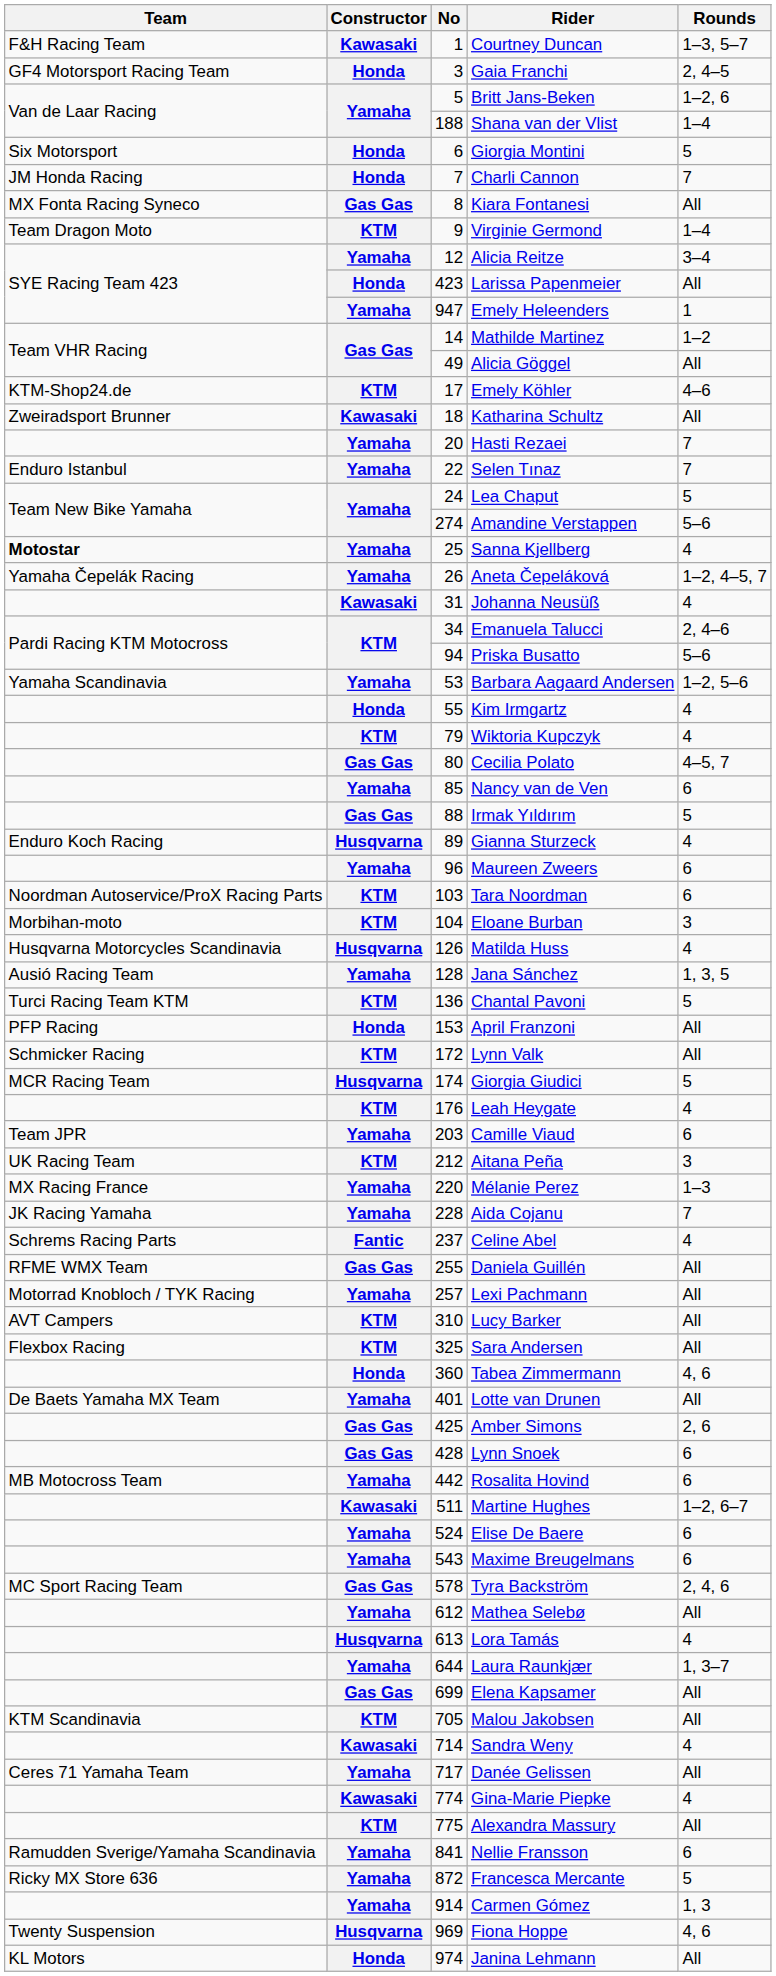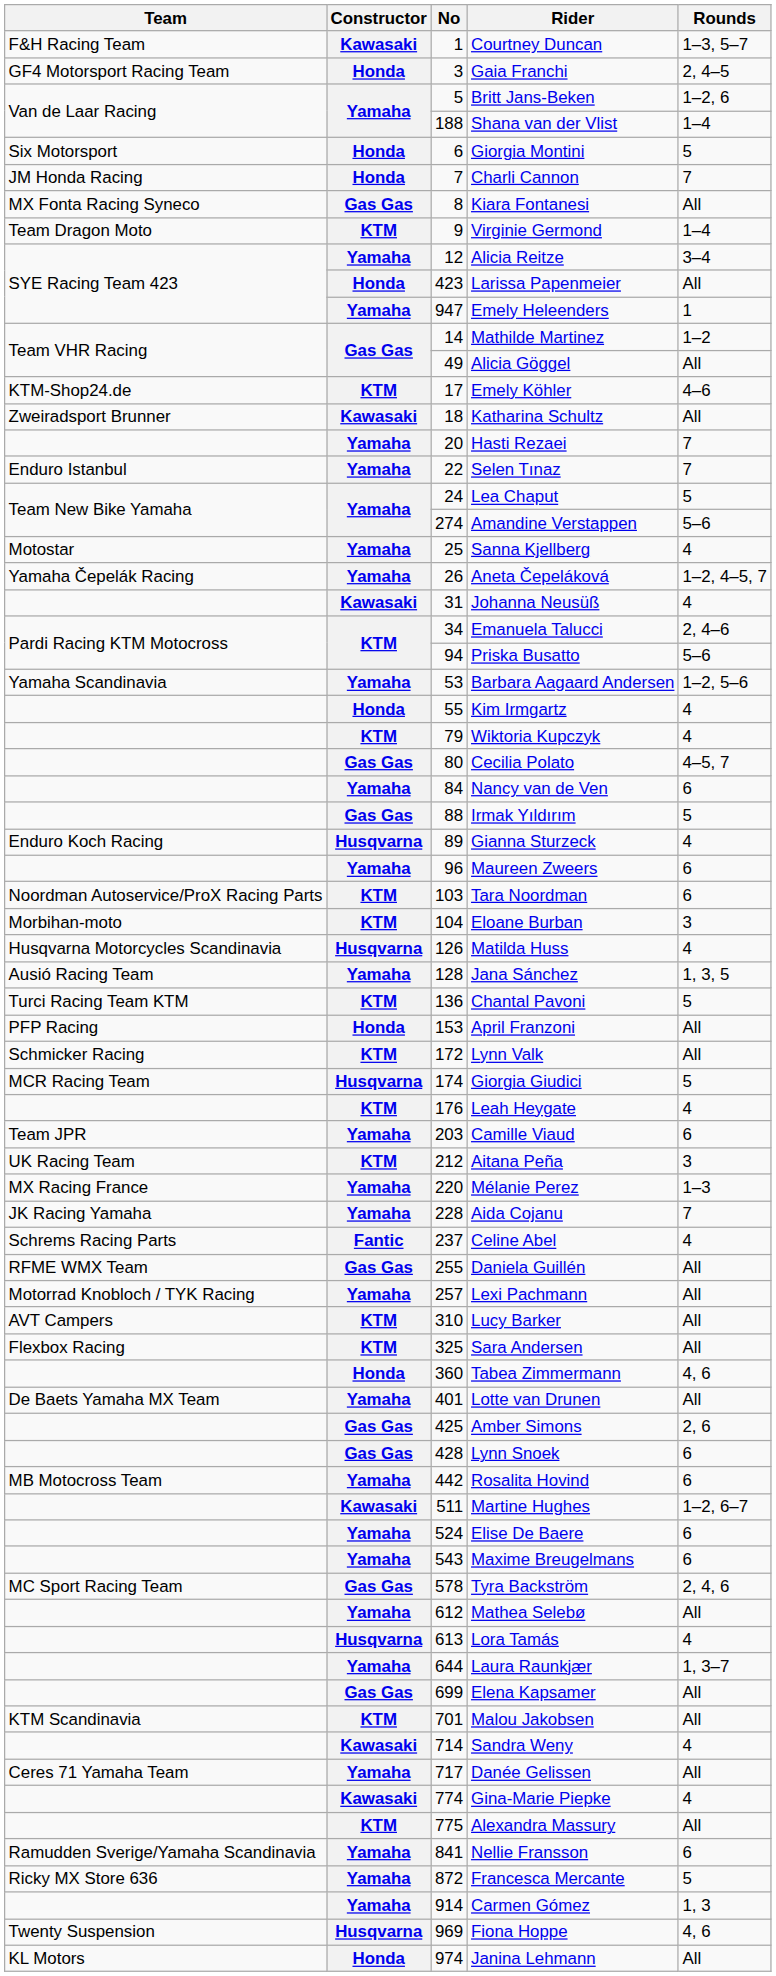 <table class="wikitable" style="font-size: 85%;">
 <tr>
 <th>Team</th>
 <th>Constructor</th>
 <th>No</th>
 <th>Rider</th>
 <th>Rounds</th>
 </tr>
 <tr>
 <td>F&H Racing Team</td>
 <th><a href='#'>Kawasaki</a></th>
 <td align="right">1</td>
 <td> <a href='#'>Courtney Duncan</a></td>
 <td>1–3, 5–7</td>
 </tr>
 <tr>
 <td>GF4 Motorsport Racing Team</td>
 <th><a href='#'>Honda</a></th>
 <td align="right">3</td>
 <td> <a href='#'>Gaia Franchi</a></td>
 <td>2, 4–5</td>
 </tr>
 <tr>
 <td rowspan=2>Van de Laar Racing</td>
 <th rowspan=2><a href='#'>Yamaha</a></th>
 <td align="right">5</td>
 <td> <a href='#'>Britt Jans-Beken</a></td>
 <td>1–2, 6</td>
 </tr>
 <tr>
 <td align="right">188</td>
 <td> <a href='#'>Shana van der Vlist</a></td>
 <td>1–4</td>
 </tr>
 <tr>
 <td>Six Motorsport</td>
 <th><a href='#'>Honda</a></th>
 <td align="right">6</td>
 <td> <a href='#'>Giorgia Montini</a></td>
 <td>5</td>
 </tr>
 <tr>
 <td>JM Honda Racing</td>
 <th><a href='#'>Honda</a></th>
 <td align="right">7</td>
 <td> <a href='#'>Charli Cannon</a></td>
 <td>7</td>
 </tr>
 <tr>
 <td>MX Fonta Racing Syneco</td>
 <th><a href='#'>Gas Gas</a></th>
 <td align="right">8</td>
 <td> <a href='#'>Kiara Fontanesi</a></td>
 <td>All</td>
 </tr>
 <tr>
 <td>Team Dragon Moto</td>
 <th><a href='#'>KTM</a></th>
 <td align="right">9</td>
 <td> <a href='#'>Virginie Germond</a></td>
 <td>1–4</td>
 </tr>
 <tr>
 <td rowspan=3>SYE Racing Team 423</td>
 <th><a href='#'>Yamaha</a></th>
 <td align="right">12</td>
 <td> <a href='#'>Alicia Reitze</a></td>
 <td>3–4</td>
 </tr>
 <tr>
 <th><a href='#'>Honda</a></th>
 <td align="right">423</td>
 <td> <a href='#'>Larissa Papenmeier</a></td>
 <td>All</td>
 </tr>
 <tr>
 <th><a href='#'>Yamaha</a></th>
 <td align="right">947</td>
 <td> <a href='#'>Emely Heleenders</a></td>
 <td>1</td>
 </tr>
 <tr>
 <td rowspan=2>Team VHR Racing</td>
 <th rowspan=2><a href='#'>Gas Gas</a></th>
 <td align="right">14</td>
 <td> <a href='#'>Mathilde Martinez</a></td>
 <td>1–2</td>
 </tr>
 <tr>
 <td align="right">49</td>
 <td> <a href='#'>Alicia Göggel</a></td>
 <td>All</td>
 </tr>
 <tr>
 <td>KTM-Shop24.de</td>
 <th><a href='#'>KTM</a></th>
 <td align="right">17</td>
 <td> <a href='#'>Emely Köhler</a></td>
 <td>4–6</td>
 </tr>
 <tr>
 <td>Zweiradsport Brunner</td>
 <th><a href='#'>Kawasaki</a></th>
 <td align="right">18</td>
 <td> <a href='#'>Katharina Schultz</a></td>
 <td>All</td>
 </tr>
 <tr>
 <td></td>
 <th><a href='#'>Yamaha</a></th>
 <td align="right">20</td>
 <td> <a href='#'>Hasti Rezaei</a></td>
 <td>7</td>
 </tr>
 <tr>
 <td>Enduro Istanbul</td>
 <th><a href='#'>Yamaha</a></th>
 <td align="right">22</td>
 <td> <a href='#'>Selen Tınaz</a></td>
 <td>7</td>
 </tr>
 <tr>
 <td rowspan=2>Team New Bike Yamaha</td>
 <th rowspan=2><a href='#'>Yamaha</a></th>
 <td align="right">24</td>
 <td> <a href='#'>Lea Chaput</a></td>
 <td>5</td>
 </tr>
 <tr>
 <td align="right">274</td>
 <td> <a href='#'>Amandine Verstappen</a></td>
 <td>5–6</td>
 </tr>
 <tr>
-<td><strong>Motostar</strong></td>
+<td>Motostar</td>
 <th><a href='#'>Yamaha</a></th>
 <td align="right">25</td>
 <td> <a href='#'>Sanna Kjellberg</a></td>
 <td>4</td>
 </tr>
 <tr>
 <td>Yamaha Čepelák Racing</td>
 <th><a href='#'>Yamaha</a></th>
 <td align="right">26</td>
 <td> <a href='#'>Aneta Čepeláková</a></td>
 <td>1–2, 4–5, 7</td>
 </tr>
 <tr>
 <td></td>
 <th><a href='#'>Kawasaki</a></th>
 <td align="right">31</td>
 <td> <a href='#'>Johanna Neusüß</a></td>
 <td>4</td>
 </tr>
 <tr>
 <td rowspan=2>Pardi Racing KTM Motocross</td>
 <th rowspan=2><a href='#'>KTM</a></th>
 <td align="right">34</td>
 <td> <a href='#'>Emanuela Talucci</a></td>
 <td>2, 4–6</td>
 </tr>
 <tr>
 <td align="right">94</td>
 <td> <a href='#'>Priska Busatto</a></td>
 <td>5–6</td>
 </tr>
 <tr>
 <td>Yamaha Scandinavia</td>
 <th><a href='#'>Yamaha</a></th>
 <td align="right">53</td>
 <td> <a href='#'>Barbara Aagaard Andersen</a></td>
 <td>1–2, 5–6</td>
 </tr>
 <tr>
 <td></td>
 <th><a href='#'>Honda</a></th>
 <td align="right">55</td>
 <td> <a href='#'>Kim Irmgartz</a></td>
 <td>4</td>
 </tr>
 <tr>
 <td></td>
 <th><a href='#'>KTM</a></th>
 <td align="right">79</td>
 <td> <a href='#'>Wiktoria Kupczyk</a></td>
 <td>4</td>
 </tr>
 <tr>
 <td></td>
 <th><a href='#'>Gas Gas</a></th>
 <td align="right">80</td>
 <td> <a href='#'>Cecilia Polato</a></td>
 <td>4–5, 7</td>
 </tr>
 <tr>
 <td></td>
 <th><a href='#'>Yamaha</a></th>
-<td align="right">85</td>
+<td align="right">84</td>
 <td> <a href='#'>Nancy van de Ven</a></td>
 <td>6</td>
 </tr>
 <tr>
 <td></td>
 <th><a href='#'>Gas Gas</a></th>
 <td align="right">88</td>
 <td> <a href='#'>Irmak Yıldırım</a></td>
 <td>5</td>
 </tr>
 <tr>
 <td>Enduro Koch Racing</td>
 <th><a href='#'>Husqvarna</a></th>
 <td align="right">89</td>
 <td> <a href='#'>Gianna Sturzeck</a></td>
 <td>4</td>
 </tr>
 <tr>
 <td></td>
 <th><a href='#'>Yamaha</a></th>
 <td align="right">96</td>
 <td> <a href='#'>Maureen Zweers</a></td>
 <td>6</td>
 </tr>
 <tr>
 <td>Noordman Autoservice/ProX Racing Parts</td>
 <th><a href='#'>KTM</a></th>
 <td align="right">103</td>
 <td> <a href='#'>Tara Noordman</a></td>
 <td>6</td>
 </tr>
 <tr>
 <td>Morbihan-moto</td>
 <th><a href='#'>KTM</a></th>
 <td align="right">104</td>
 <td> <a href='#'>Eloane Burban</a></td>
 <td>3</td>
 </tr>
 <tr>
 <td>Husqvarna Motorcycles Scandinavia</td>
 <th><a href='#'>Husqvarna</a></th>
 <td align="right">126</td>
 <td> <a href='#'>Matilda Huss</a></td>
 <td>4</td>
 </tr>
 <tr>
 <td>Ausió Racing Team</td>
 <th><a href='#'>Yamaha</a></th>
 <td align="right">128</td>
 <td> <a href='#'>Jana Sánchez</a></td>
 <td>1, 3, 5</td>
 </tr>
 <tr>
 <td>Turci Racing Team KTM</td>
 <th><a href='#'>KTM</a></th>
 <td align="right">136</td>
 <td> <a href='#'>Chantal Pavoni</a></td>
 <td>5</td>
 </tr>
 <tr>
 <td>PFP Racing</td>
 <th><a href='#'>Honda</a></th>
 <td align="right">153</td>
 <td> <a href='#'>April Franzoni</a></td>
 <td>All</td>
 </tr>
 <tr>
 <td>Schmicker Racing</td>
 <th><a href='#'>KTM</a></th>
 <td align="right">172</td>
 <td> <a href='#'>Lynn Valk</a></td>
 <td>All</td>
 </tr>
 <tr>
 <td>MCR Racing Team</td>
 <th><a href='#'>Husqvarna</a></th>
 <td align="right">174</td>
 <td> <a href='#'>Giorgia Giudici</a></td>
 <td>5</td>
 </tr>
 <tr>
 <td></td>
 <th><a href='#'>KTM</a></th>
 <td align="right">176</td>
 <td> <a href='#'>Leah Heygate</a></td>
 <td>4</td>
 </tr>
 <tr>
 <td>Team JPR</td>
 <th><a href='#'>Yamaha</a></th>
 <td align="right">203</td>
 <td> <a href='#'>Camille Viaud</a></td>
 <td>6</td>
 </tr>
 <tr>
 <td>UK Racing Team</td>
 <th><a href='#'>KTM</a></th>
 <td align="right">212</td>
 <td> <a href='#'>Aitana Peña</a></td>
 <td>3</td>
 </tr>
 <tr>
 <td>MX Racing France</td>
 <th><a href='#'>Yamaha</a></th>
 <td align="right">220</td>
 <td> <a href='#'>Mélanie Perez</a></td>
 <td>1–3</td>
 </tr>
 <tr>
 <td>JK Racing Yamaha</td>
 <th><a href='#'>Yamaha</a></th>
 <td align="right">228</td>
 <td> <a href='#'>Aida Cojanu</a></td>
 <td>7</td>
 </tr>
 <tr>
 <td>Schrems Racing Parts</td>
 <th><a href='#'>Fantic</a></th>
 <td align="right">237</td>
 <td> <a href='#'>Celine Abel</a></td>
 <td>4</td>
 </tr>
 <tr>
 <td>RFME WMX Team</td>
 <th><a href='#'>Gas Gas</a></th>
 <td align="right">255</td>
 <td> <a href='#'>Daniela Guillén</a></td>
 <td>All</td>
 </tr>
 <tr>
 <td>Motorrad Knobloch / TYK Racing</td>
 <th><a href='#'>Yamaha</a></th>
 <td align="right">257</td>
 <td> <a href='#'>Lexi Pachmann</a></td>
 <td>All</td>
 </tr>
 <tr>
 <td>AVT Campers</td>
 <th><a href='#'>KTM</a></th>
 <td align="right">310</td>
 <td> <a href='#'>Lucy Barker</a></td>
 <td>All</td>
 </tr>
 <tr>
 <td>Flexbox Racing</td>
 <th><a href='#'>KTM</a></th>
 <td align="right">325</td>
 <td> <a href='#'>Sara Andersen</a></td>
 <td>All</td>
 </tr>
 <tr>
 <td></td>
 <th><a href='#'>Honda</a></th>
 <td align="right">360</td>
 <td> <a href='#'>Tabea Zimmermann</a></td>
 <td>4, 6</td>
 </tr>
 <tr>
 <td>De Baets Yamaha MX Team</td>
 <th><a href='#'>Yamaha</a></th>
 <td align="right">401</td>
 <td> <a href='#'>Lotte van Drunen</a></td>
 <td>All</td>
 </tr>
 <tr>
 <td></td>
 <th><a href='#'>Gas Gas</a></th>
 <td align="right">425</td>
 <td> <a href='#'>Amber Simons</a></td>
 <td>2, 6</td>
 </tr>
 <tr>
 <td></td>
 <th><a href='#'>Gas Gas</a></th>
 <td align="right">428</td>
 <td> <a href='#'>Lynn Snoek</a></td>
 <td>6</td>
 </tr>
 <tr>
 <td>MB Motocross Team</td>
 <th><a href='#'>Yamaha</a></th>
 <td align="right">442</td>
 <td> <a href='#'>Rosalita Hovind</a></td>
 <td>6</td>
 </tr>
 <tr>
 <td></td>
 <th><a href='#'>Kawasaki</a></th>
 <td align="right">511</td>
 <td> <a href='#'>Martine Hughes</a></td>
 <td>1–2, 6–7</td>
 </tr>
 <tr>
 <td></td>
 <th><a href='#'>Yamaha</a></th>
 <td align="right">524</td>
 <td> <a href='#'>Elise De Baere</a></td>
 <td>6</td>
 </tr>
 <tr>
 <td></td>
 <th><a href='#'>Yamaha</a></th>
 <td align="right">543</td>
 <td> <a href='#'>Maxime Breugelmans</a></td>
 <td>6</td>
 </tr>
 <tr>
 <td>MC Sport Racing Team</td>
 <th><a href='#'>Gas Gas</a></th>
 <td align="right">578</td>
 <td> <a href='#'>Tyra Backström</a></td>
 <td>2, 4, 6</td>
 </tr>
 <tr>
 <td></td>
 <th><a href='#'>Yamaha</a></th>
 <td align="right">612</td>
 <td> <a href='#'>Mathea Selebø</a></td>
 <td>All</td>
 </tr>
 <tr>
 <td></td>
 <th><a href='#'>Husqvarna</a></th>
 <td align="right">613</td>
 <td> <a href='#'>Lora Tamás</a></td>
 <td>4</td>
 </tr>
 <tr>
 <td></td>
 <th><a href='#'>Yamaha</a></th>
 <td align="right">644</td>
 <td> <a href='#'>Laura Raunkjær</a></td>
 <td>1, 3–7</td>
 </tr>
 <tr>
 <td></td>
 <th><a href='#'>Gas Gas</a></th>
 <td align="right">699</td>
 <td> <a href='#'>Elena Kapsamer</a></td>
 <td>All</td>
 </tr>
 <tr>
 <td>KTM Scandinavia</td>
 <th><a href='#'>KTM</a></th>
-<td align="right">705</td>
+<td align="right">701</td>
 <td> <a href='#'>Malou Jakobsen</a></td>
 <td>All</td>
 </tr>
 <tr>
 <td></td>
 <th><a href='#'>Kawasaki</a></th>
 <td align="right">714</td>
 <td> <a href='#'>Sandra Weny</a></td>
 <td>4</td>
 </tr>
 <tr>
 <td>Ceres 71 Yamaha Team</td>
 <th><a href='#'>Yamaha</a></th>
 <td align="right">717</td>
 <td> <a href='#'>Danée Gelissen</a></td>
 <td>All</td>
 </tr>
 <tr>
 <td></td>
 <th><a href='#'>Kawasaki</a></th>
 <td align="right">774</td>
 <td> <a href='#'>Gina-Marie Piepke</a></td>
 <td>4</td>
 </tr>
 <tr>
 <td></td>
 <th><a href='#'>KTM</a></th>
 <td align="right">775</td>
 <td> <a href='#'>Alexandra Massury</a></td>
 <td>All</td>
 </tr>
 <tr>
 <td>Ramudden Sverige/Yamaha Scandinavia</td>
 <th><a href='#'>Yamaha</a></th>
 <td align="right">841</td>
 <td> <a href='#'>Nellie Fransson</a></td>
 <td>6</td>
 </tr>
 <tr>
 <td>Ricky MX Store 636</td>
 <th><a href='#'>Yamaha</a></th>
 <td align="right">872</td>
 <td> <a href='#'>Francesca Mercante</a></td>
 <td>5</td>
 </tr>
 <tr>
 <td></td>
 <th><a href='#'>Yamaha</a></th>
 <td align="right">914</td>
 <td> <a href='#'>Carmen Gómez</a></td>
 <td>1, 3</td>
 </tr>
 <tr>
 <td>Twenty Suspension</td>
 <th><a href='#'>Husqvarna</a></th>
 <td align="right">969</td>
 <td> <a href='#'>Fiona Hoppe</a></td>
 <td>4, 6</td>
 </tr>
 <tr>
 <td>KL Motors</td>
 <th><a href='#'>Honda</a></th>
 <td align="right">974</td>
 <td> <a href='#'>Janina Lehmann</a></td>
 <td>All</td>
 </tr>
 </table>
